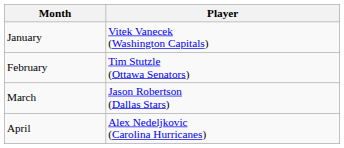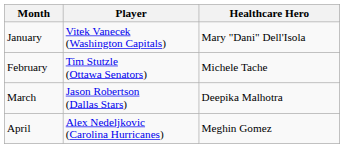 <table class="wikitable" style="width:30em;">
 <tr>
 <th>Month</th>
 <th>Player</th>
+<th>Healthcare Hero</th>
 </tr>
 <tr>
 <td>January</td>
 <td><a href='#'>Vitek Vanecek</a><br>(<a href='#'>Washington Capitals</a>)</td>
+<td>Mary "Dani" Dell'Isola</td>
 </tr>
 <tr>
 <td>February</td>
 <td><a href='#'>Tim Stutzle</a><br>(<a href='#'>Ottawa Senators</a>)</td>
+<td>Michele Tache</td>
 </tr>
 <tr>
 <td>March</td>
 <td><a href='#'>Jason Robertson</a><br>(<a href='#'>Dallas Stars</a>)</td>
+<td>Deepika Malhotra</td>
 </tr>
 <tr>
 <td>April</td>
 <td><a href='#'>Alex Nedeljkovic</a><br>(<a href='#'>Carolina Hurricanes</a>)</td>
+<td>Meghin Gomez</td>
 </tr>
 </table>
